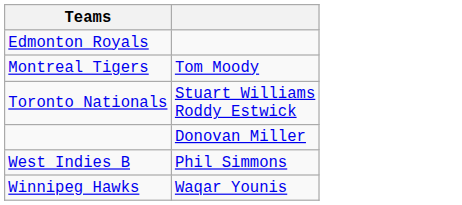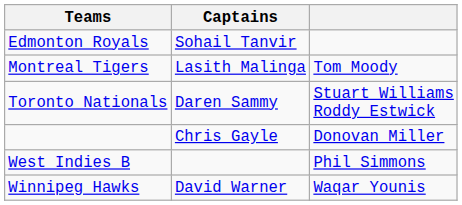 <table class="wikitable sortable">
 <tr>
 <th>Teams</th>
+<th>Captains</th>
 <th></th>
 </tr>
 <tr>
 <td><a href='#'>Edmonton Royals</a></td>
+<td><a href='#'>Sohail Tanvir</a></td>
 <td></td>
 </tr>
 <tr>
 <td><a href='#'>Montreal Tigers</a></td>
+<td><a href='#'>Lasith Malinga</a></td>
 <td><a href='#'>Tom Moody</a></td>
 </tr>
 <tr>
 <td><a href='#'>Toronto Nationals</a></td>
+<td><a href='#'>Daren Sammy</a></td>
 <td><a href='#'>Stuart Williams</a><br><a href='#'>Roddy Estwick</a></td>
 </tr>
 <tr>
 <td></td>
+<td><a href='#'>Chris Gayle</a></td>
 <td><a href='#'>Donovan Miller</a></td>
 </tr>
 <tr>
 <td><a href='#'>West Indies B</a></td>
+<td></td>
 <td><a href='#'>Phil Simmons</a></td>
 </tr>
 <tr>
 <td><a href='#'>Winnipeg Hawks</a></td>
+<td><a href='#'>David Warner</a></td>
 <td><a href='#'>Waqar Younis</a></td>
 </tr>
 </table>
